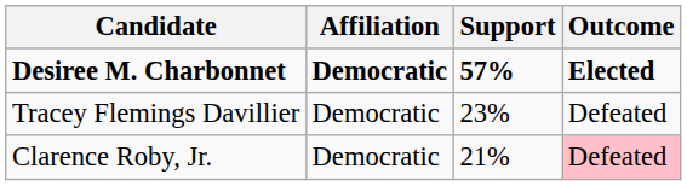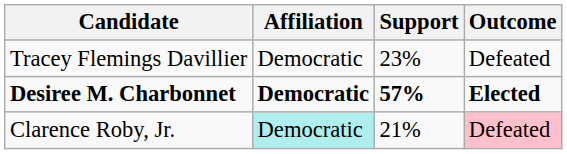 <table class="wikitable">
 <tr>
 <th>Candidate</th>
 <th>Affiliation</th>
 <th>Support</th>
 <th>Outcome</th>
 </tr>
 <tr>
+<td>Tracey Flemings Davillier</td>
+<td>Democratic</td>
+<td>23%</td>
+<td>Defeated</td>
+</tr>
+<tr>
 <td><strong>Desiree M. Charbonnet</strong></td>
 <td><strong>Democratic</strong></td>
 <td><strong>57%</strong></td>
 <td><strong>Elected</strong></td>
 </tr>
 <tr>
-<td>Tracey Flemings Davillier</td>
-<td>Democratic</td>
-<td>23%</td>
-<td>Defeated</td>
-</tr>
-<tr>
 <td>Clarence Roby, Jr.</td>
-<td>Democratic</td>
+<td style="background: paleturquoise;">Democratic</td>
 <td>21%</td>
 <td style="background: pink;">Defeated</td>
 </tr>
 </table>
